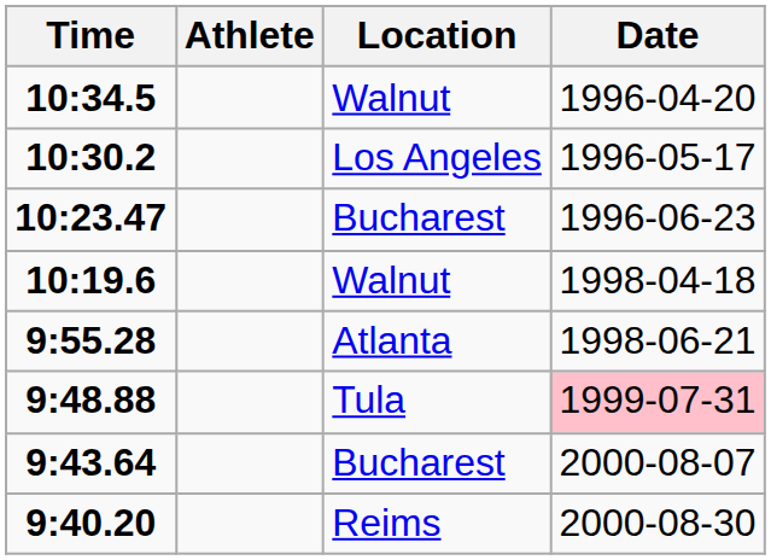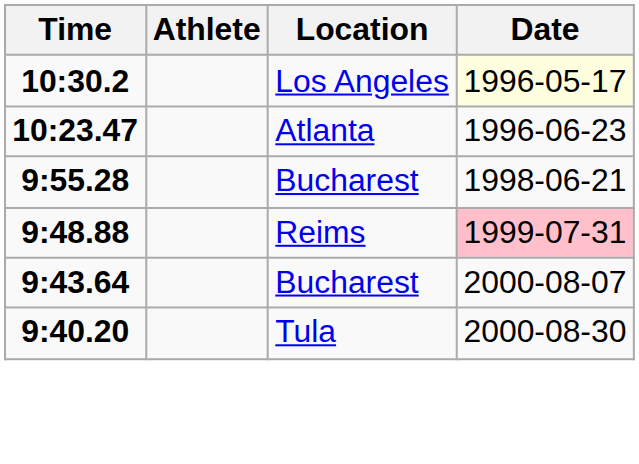 <table class="wikitable sortable">
 <tr>
 <th>Time</th>
 <th>Athlete</th>
 <th>Location</th>
 <th>Date</th>
 </tr>
 <tr>
-<td align="center"><strong>10:34.5</strong></td>
-<td></td>
-<td><a href='#'>Walnut</a></td>
-<td>1996-04-20</td>
-</tr>
-<tr>
 <td align="center"><strong>10:30.2</strong></td>
 <td></td>
 <td><a href='#'>Los Angeles</a></td>
-<td>1996-05-17</td>
+<td style="background: lightyellow;">1996-05-17</td>
 </tr>
 <tr>
 <td align="center"><strong>10:23.47</strong></td>
 <td></td>
-<td><a href='#'>Bucharest</a></td>
+<td><a href='#'>Atlanta</a></td>
 <td>1996-06-23</td>
-</tr>
-<tr>
-<td align="center"><strong>10:19.6</strong></td>
-<td></td>
-<td><a href='#'>Walnut</a></td>
-<td>1998-04-18</td>
 </tr>
 <tr>
 <td align="center"><strong>9:55.28</strong></td>
 <td></td>
-<td><a href='#'>Atlanta</a></td>
+<td><a href='#'>Bucharest</a></td>
 <td>1998-06-21</td>
 </tr>
 <tr>
 <td align="center"><strong>9:48.88</strong></td>
 <td></td>
-<td><a href='#'>Tula</a></td>
+<td><a href='#'>Reims</a></td>
 <td style="background: pink;">1999-07-31</td>
 </tr>
 <tr>
 <td align="center"><strong>9:43.64</strong></td>
 <td></td>
 <td><a href='#'>Bucharest</a></td>
 <td>2000-08-07</td>
 </tr>
 <tr>
 <td align="center"><strong>9:40.20</strong></td>
 <td></td>
-<td><a href='#'>Reims</a></td>
+<td><a href='#'>Tula</a></td>
 <td>2000-08-30</td>
 </tr>
 </table>
